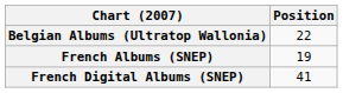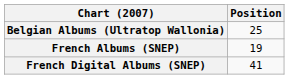 <table class="wikitable sortable plainrowheaders" style="text-align:center">
 <tr>
 <th scope="col">Chart (2007)</th>
 <th scope="col">Position</th>
 </tr>
 <tr>
 <th scope="row">Belgian Albums (Ultratop Wallonia)</th>
-<td>22</td>
+<td>25</td>
 </tr>
 <tr>
 <th scope="row">French Albums (SNEP)</th>
 <td>19</td>
 </tr>
 <tr>
 <th scope="row">French Digital Albums (SNEP)</th>
 <td>41</td>
 </tr>
 </table>
